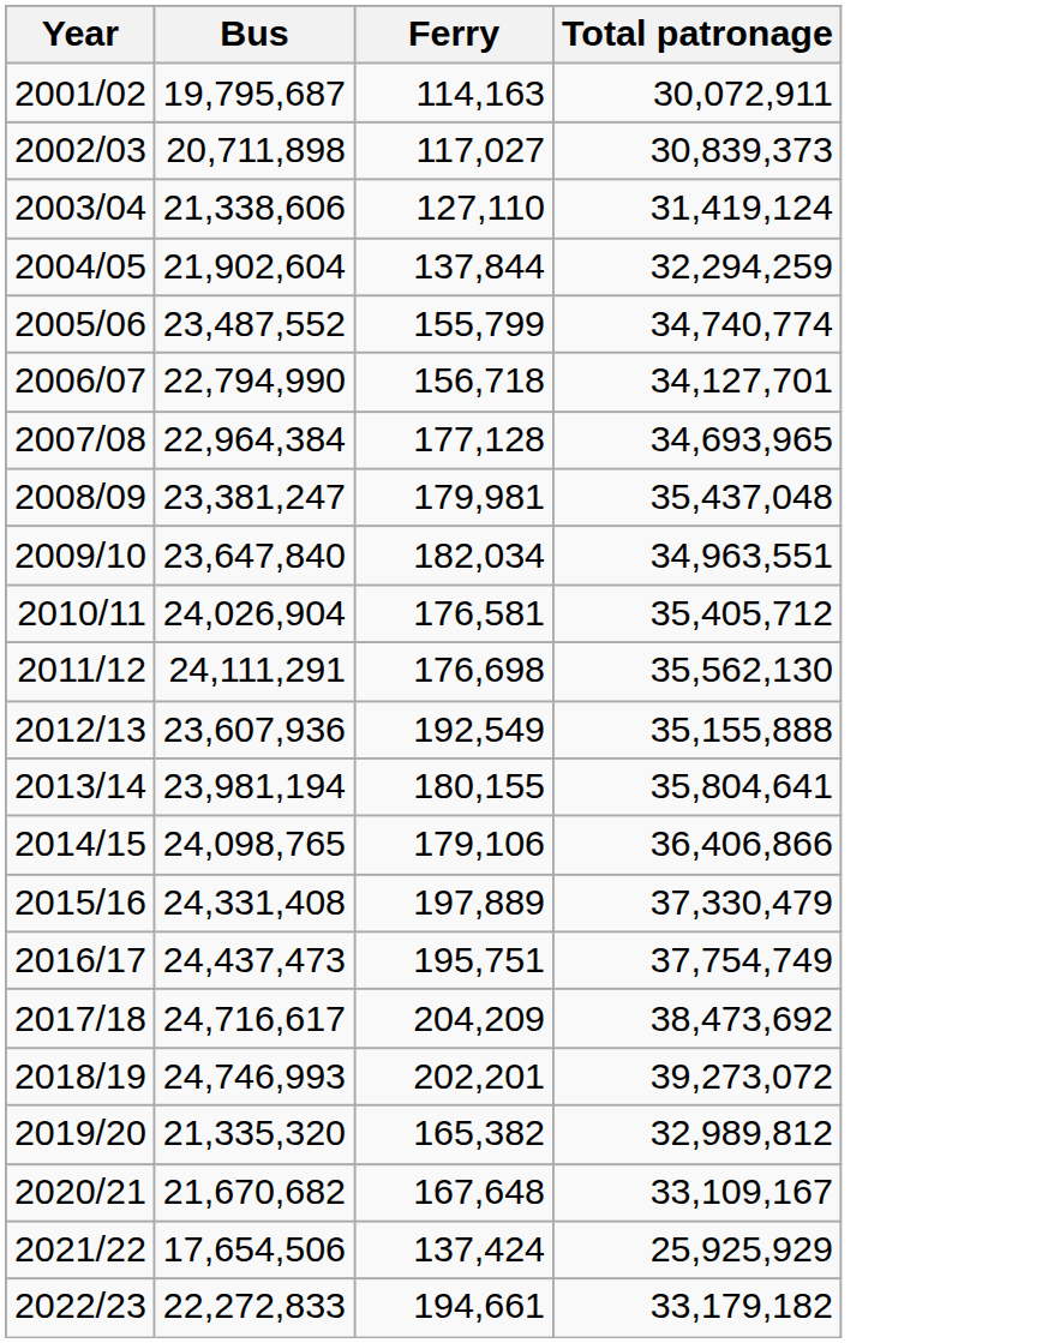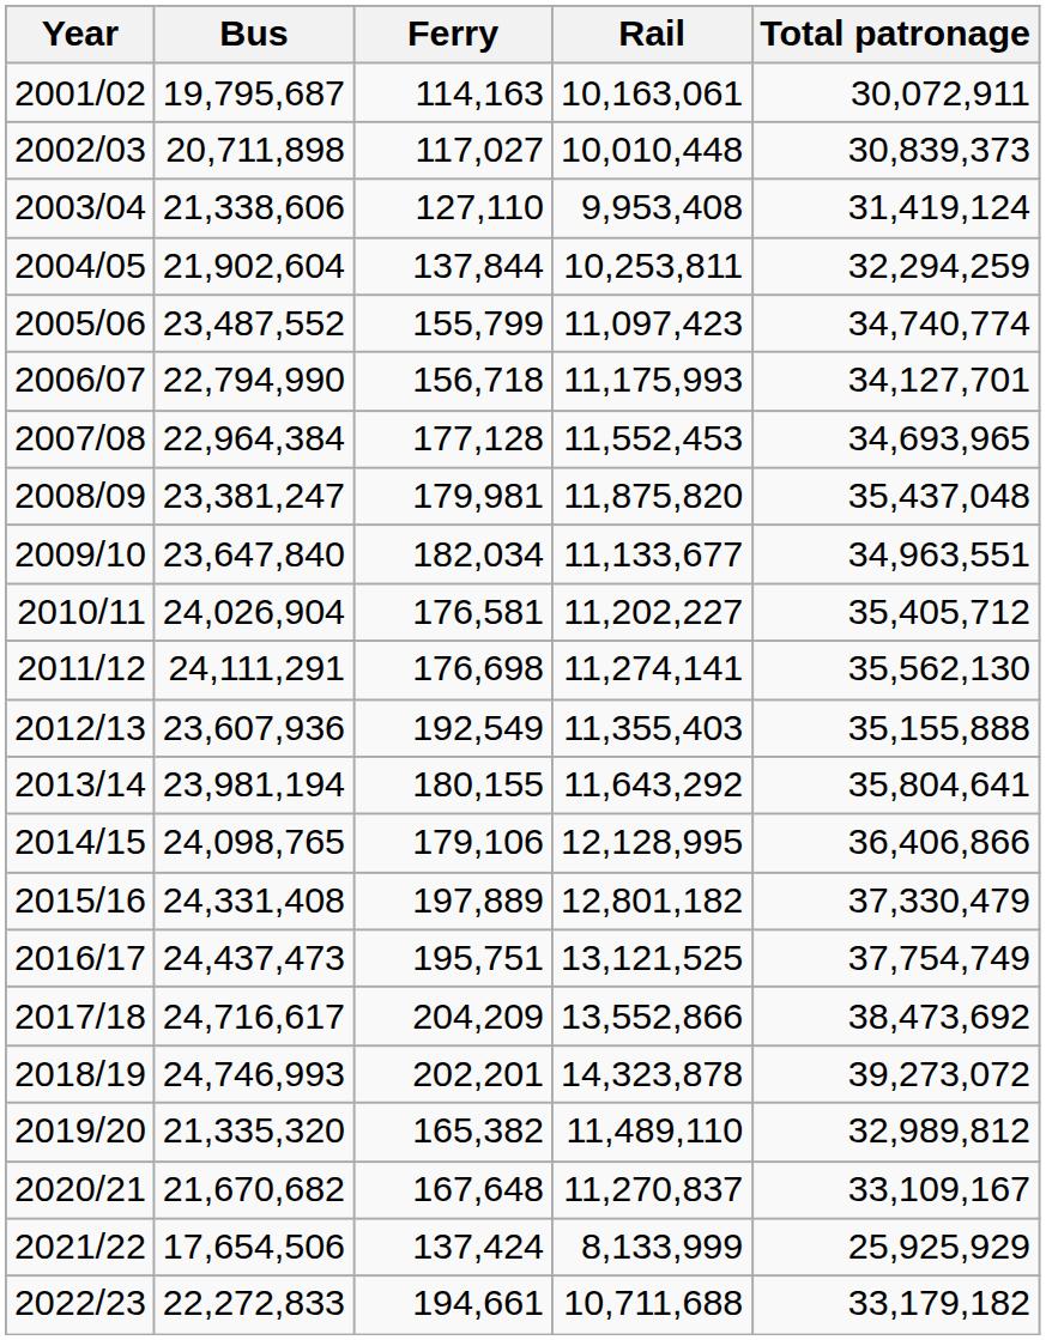 <table class="wikitable" style="text-align: right;">
 <tr>
 <th align="center">Year</th>
 <th width="80" align="center">Bus</th>
 <th width="80" align="center">Ferry</th>
+<th width="80" align="center">Rail</th>
 <th align="center">Total patronage</th>
 </tr>
 <tr>
 <td>2001/02</td>
 <td>19,795,687</td>
 <td>114,163</td>
+<td>10,163,061</td>
 <td>30,072,911</td>
 </tr>
 <tr>
 <td>2002/03</td>
 <td>20,711,898</td>
 <td>117,027</td>
+<td>10,010,448</td>
 <td>30,839,373</td>
 </tr>
 <tr>
 <td>2003/04</td>
 <td>21,338,606</td>
 <td>127,110</td>
+<td>9,953,408</td>
 <td>31,419,124</td>
 </tr>
 <tr>
 <td>2004/05</td>
 <td>21,902,604</td>
 <td>137,844</td>
+<td>10,253,811</td>
 <td>32,294,259</td>
 </tr>
 <tr>
 <td>2005/06</td>
 <td>23,487,552</td>
 <td>155,799</td>
+<td>11,097,423</td>
 <td>34,740,774</td>
 </tr>
 <tr>
 <td>2006/07</td>
 <td>22,794,990</td>
 <td>156,718</td>
+<td>11,175,993</td>
 <td>34,127,701</td>
 </tr>
 <tr>
 <td>2007/08</td>
 <td>22,964,384</td>
 <td>177,128</td>
+<td>11,552,453</td>
 <td>34,693,965</td>
 </tr>
 <tr>
 <td>2008/09</td>
 <td>23,381,247</td>
 <td>179,981</td>
+<td>11,875,820</td>
 <td>35,437,048</td>
 </tr>
 <tr>
 <td>2009/10</td>
 <td>23,647,840</td>
 <td>182,034</td>
+<td>11,133,677</td>
 <td>34,963,551</td>
 </tr>
 <tr>
 <td>2010/11</td>
 <td>24,026,904</td>
 <td>176,581</td>
+<td>11,202,227</td>
 <td>35,405,712</td>
 </tr>
 <tr>
 <td>2011/12</td>
 <td>24,111,291</td>
 <td>176,698</td>
+<td>11,274,141</td>
 <td>35,562,130</td>
 </tr>
 <tr>
 <td>2012/13</td>
 <td>23,607,936</td>
 <td>192,549</td>
+<td>11,355,403</td>
 <td>35,155,888</td>
 </tr>
 <tr>
 <td>2013/14</td>
 <td>23,981,194</td>
 <td>180,155</td>
+<td>11,643,292</td>
 <td>35,804,641</td>
 </tr>
 <tr>
 <td>2014/15</td>
 <td>24,098,765</td>
 <td>179,106</td>
+<td>12,128,995</td>
 <td>36,406,866</td>
 </tr>
 <tr>
 <td>2015/16</td>
 <td>24,331,408</td>
 <td>197,889</td>
+<td>12,801,182</td>
 <td>37,330,479</td>
 </tr>
 <tr>
 <td>2016/17</td>
 <td>24,437,473</td>
 <td>195,751</td>
+<td>13,121,525</td>
 <td>37,754,749</td>
 </tr>
 <tr>
 <td>2017/18</td>
 <td>24,716,617</td>
 <td>204,209</td>
+<td>13,552,866</td>
 <td>38,473,692</td>
 </tr>
 <tr>
 <td>2018/19</td>
 <td>24,746,993</td>
 <td>202,201</td>
+<td>14,323,878</td>
 <td>39,273,072</td>
 </tr>
 <tr>
 <td>2019/20</td>
 <td>21,335,320</td>
 <td>165,382</td>
+<td>11,489,110</td>
 <td>32,989,812</td>
 </tr>
 <tr>
 <td>2020/21</td>
 <td>21,670,682</td>
 <td>167,648</td>
+<td>11,270,837</td>
 <td>33,109,167</td>
 </tr>
 <tr>
 <td>2021/22</td>
 <td>17,654,506</td>
 <td>137,424</td>
+<td>8,133,999</td>
 <td>25,925,929</td>
 </tr>
 <tr>
 <td>2022/23</td>
 <td>22,272,833</td>
 <td>194,661</td>
+<td>10,711,688</td>
 <td>33,179,182</td>
 </tr>
 </table>
